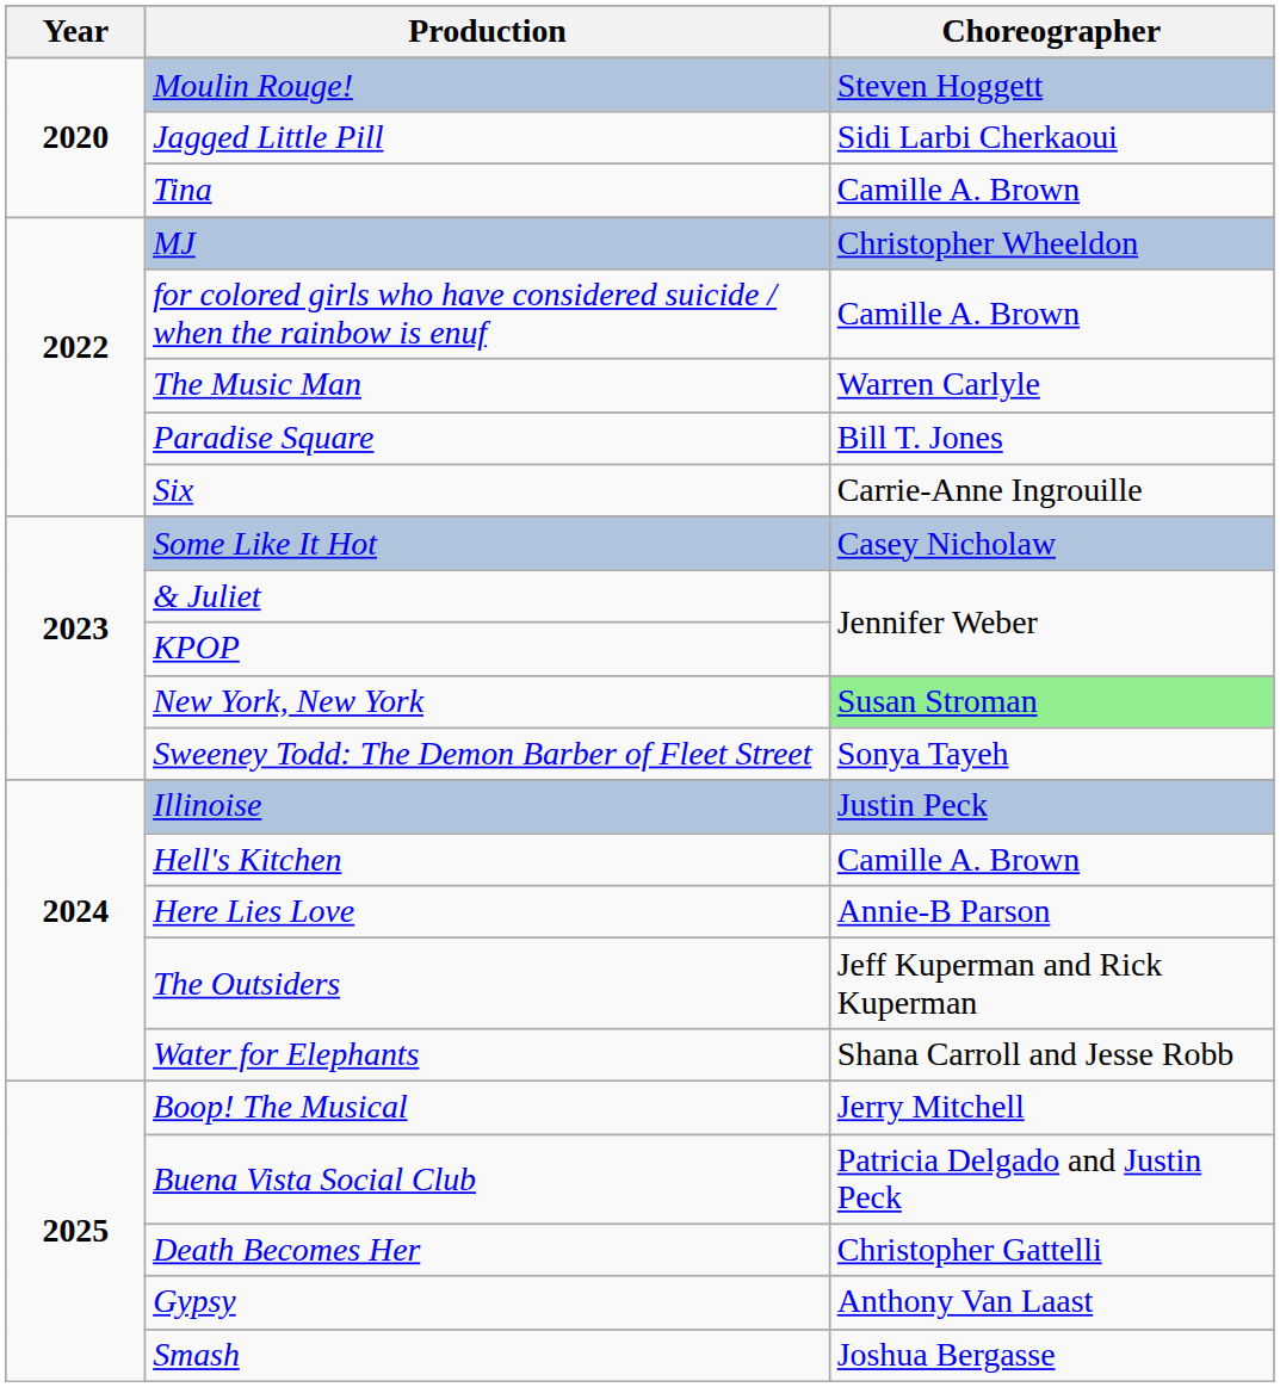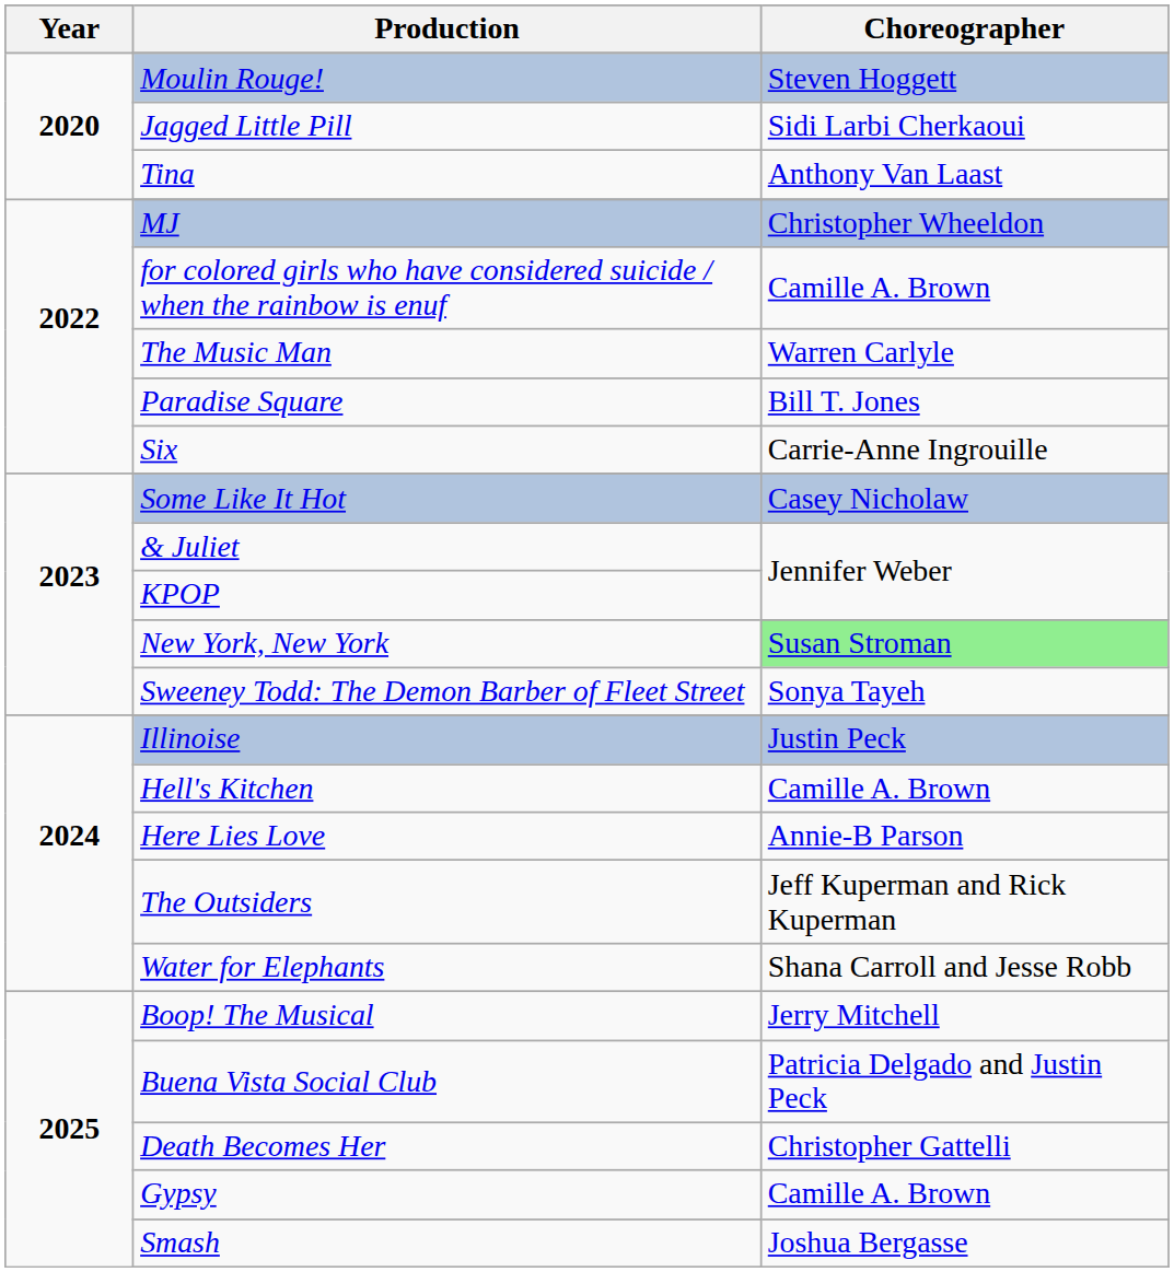 <table class="wikitable" style="width:98%;">
 <tr style="background:#bebebe;">
 <th style="width:11%;">Year</th>
 <th style="width:54%;">Production</th>
 <th style="width:35%;">Choreographer</th>
 </tr>
 <tr>
 <td rowspan="4" align="center"><strong>2020</strong><br></td>
 </tr>
 <tr style="background:#B0C4DE">
 <td><em><a href='#'>Moulin Rouge!</a></em></td>
 <td><a href='#'>Steven Hoggett</a></td>
 </tr>
 <tr>
 <td><em><a href='#'>Jagged Little Pill</a></em></td>
 <td><a href='#'>Sidi Larbi Cherkaoui</a></td>
 </tr>
 <tr>
 <td><em><a href='#'>Tina</a></em></td>
-<td><a href='#'>Camille A. Brown</a></td>
+<td><a href='#'>Anthony Van Laast</a></td>
 </tr>
 <tr>
 <td rowspan="6" align="center"><strong>2022</strong><br><br></td>
 </tr>
 <tr style="background:#B0C4DE">
 <td><em><a href='#'>MJ</a></em></td>
 <td><a href='#'>Christopher Wheeldon</a></td>
 </tr>
 <tr>
 <td><em><a href='#'>for colored girls who have considered suicide / when the rainbow is enuf</a></em></td>
 <td><a href='#'>Camille A. Brown</a></td>
 </tr>
 <tr>
 <td><em><a href='#'>The Music Man</a></em></td>
 <td><a href='#'>Warren Carlyle</a></td>
 </tr>
 <tr>
 <td><em><a href='#'>Paradise Square</a></em></td>
 <td><a href='#'>Bill T. Jones</a></td>
 </tr>
 <tr>
 <td><em><a href='#'>Six</a></em></td>
 <td>Carrie-Anne Ingrouille</td>
 </tr>
 <tr>
 <td rowspan="6" align="center"><strong>2023</strong><br><br></td>
 </tr>
 <tr style="background:#B0C4DE">
 <td><em><a href='#'>Some Like It Hot</a></em></td>
 <td><a href='#'>Casey Nicholaw</a></td>
 </tr>
 <tr>
 <td><em><a href='#'>& Juliet</a></em></td>
 <td rowspan="2">Jennifer Weber</td>
 </tr>
 <tr>
 <td><em><a href='#'>KPOP</a></em></td>
 </tr>
 <tr>
 <td><em><a href='#'>New York, New York</a></em></td>
 <td style="background: lightgreen;"><a href='#'>Susan Stroman</a></td>
 </tr>
 <tr>
 <td><em><a href='#'>Sweeney Todd: The Demon Barber of Fleet Street</a></em></td>
 <td><a href='#'>Sonya Tayeh</a></td>
 </tr>
 <tr>
 <td rowspan="6" align="center"><strong>2024</strong><br><br></td>
 </tr>
 <tr style="background:#B0C4DE">
 <td><em><a href='#'>Illinoise</a></em></td>
 <td><a href='#'>Justin Peck</a></td>
 </tr>
 <tr>
 <td><em><a href='#'>Hell's Kitchen</a></em></td>
 <td><a href='#'>Camille A. Brown</a></td>
 </tr>
 <tr>
 <td><em><a href='#'>Here Lies Love</a></em></td>
 <td><a href='#'>Annie-B Parson</a></td>
 </tr>
 <tr>
 <td><em><a href='#'>The Outsiders</a></em></td>
 <td>Jeff Kuperman and Rick Kuperman</td>
 </tr>
 <tr>
 <td><em><a href='#'>Water for Elephants</a></em></td>
 <td>Shana Carroll and Jesse Robb</td>
 </tr>
 <tr>
 <td rowspan="7" align="center"><strong>2025</strong><br></td>
 <td><em><a href='#'>Boop! The Musical</a></em></td>
 <td><a href='#'>Jerry Mitchell</a></td>
 </tr>
 <tr>
 <td><em><a href='#'>Buena Vista Social Club</a></em></td>
 <td><a href='#'>Patricia Delgado</a> and <a href='#'>Justin Peck</a></td>
 </tr>
 <tr>
 <td><em><a href='#'>Death Becomes Her</a></em></td>
 <td><a href='#'>Christopher Gattelli</a></td>
 </tr>
 <tr>
 <td><em><a href='#'>Gypsy</a></em></td>
-<td><a href='#'>Anthony Van Laast</a></td>
+<td><a href='#'>Camille A. Brown</a></td>
 </tr>
 <tr>
 <td><em><a href='#'>Smash</a></em></td>
 <td><a href='#'>Joshua Bergasse</a></td>
 </tr>
 <tr>
 </tr>
 </table>
